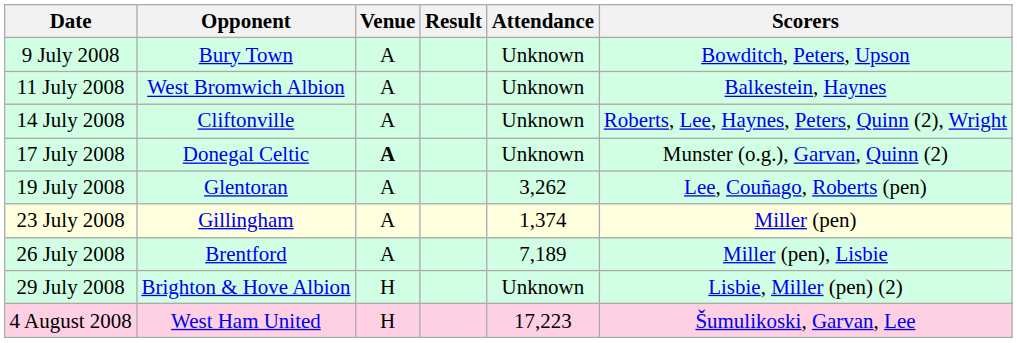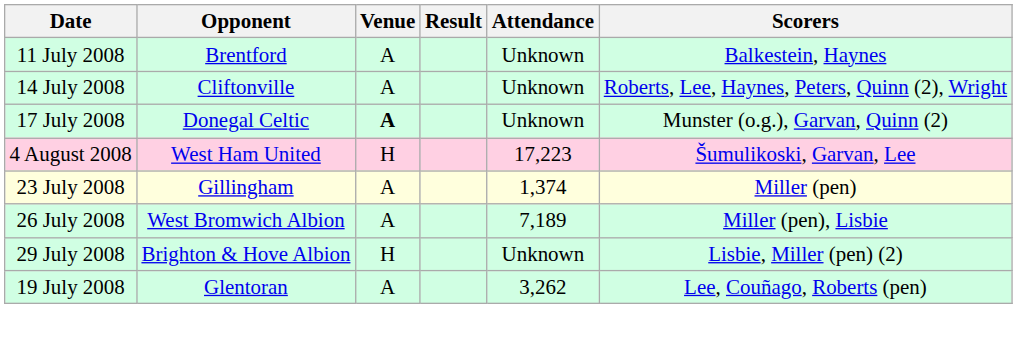 <table class="wikitable sortable" style="font-size:100%; text-align:center">
 <tr>
 <th>Date</th>
 <th>Opponent</th>
 <th>Venue</th>
 <th>Result</th>
 <th>Attendance</th>
 <th>Scorers</th>
 </tr>
 <tr style="background-color: #d0ffe3;">
-<td>9 July 2008</td>
-<td> <a href='#'>Bury Town</a></td>
-<td>A</td>
-<td></td>
-<td>Unknown</td>
-<td><a href='#'>Bowditch</a>, <a href='#'>Peters</a>, <a href='#'>Upson</a></td>
-</tr>
-<tr style="background-color: #d0ffe3;">
 <td>11 July 2008</td>
-<td> <a href='#'>West Bromwich Albion</a></td>
+<td> <a href='#'>Brentford</a></td>
 <td>A</td>
 <td></td>
 <td>Unknown</td>
 <td><a href='#'>Balkestein</a>, <a href='#'>Haynes</a></td>
 </tr>
 <tr style="background-color: #d0ffe3;">
 <td>14 July 2008</td>
 <td> <a href='#'>Cliftonville</a></td>
 <td>A</td>
 <td></td>
 <td>Unknown</td>
 <td><a href='#'>Roberts</a>, <a href='#'>Lee</a>, <a href='#'>Haynes</a>, <a href='#'>Peters</a>, <a href='#'>Quinn</a> (2), <a href='#'>Wright</a></td>
 </tr>
 <tr style="background-color: #d0ffe3;">
 <td>17 July 2008</td>
 <td> <a href='#'>Donegal Celtic</a></td>
 <td><strong>A</strong></td>
 <td></td>
 <td>Unknown</td>
 <td>Munster (o.g.), <a href='#'>Garvan</a>, <a href='#'>Quinn</a> (2)</td>
 </tr>
-<tr style="background-color: #d0ffe3;">
-<td>19 July 2008</td>
-<td> <a href='#'>Glentoran</a></td>
-<td>A</td>
+<tr style="background-color: #ffd0e3;">
+<td>4 August 2008</td>
+<td> <a href='#'>West Ham United</a></td>
+<td>H</td>
 <td></td>
-<td>3,262</td>
-<td><a href='#'>Lee</a>, <a href='#'>Couñago</a>, <a href='#'>Roberts</a> (pen)</td>
+<td>17,223</td>
+<td><a href='#'>Šumulikoski</a>, <a href='#'>Garvan</a>, <a href='#'>Lee</a></td>
 </tr>
 <tr style="background-color: #ffffdd;">
 <td>23 July 2008</td>
 <td> <a href='#'>Gillingham</a></td>
 <td>A</td>
 <td></td>
 <td>1,374</td>
 <td><a href='#'>Miller</a> (pen)</td>
 </tr>
 <tr style="background-color: #d0ffe3;">
 <td>26 July 2008</td>
-<td> <a href='#'>Brentford</a></td>
+<td> <a href='#'>West Bromwich Albion</a></td>
 <td>A</td>
 <td></td>
 <td>7,189</td>
 <td><a href='#'>Miller</a> (pen), <a href='#'>Lisbie</a></td>
 </tr>
 <tr style="background-color: #d0ffe3;">
 <td>29 July 2008</td>
 <td> <a href='#'>Brighton & Hove Albion</a></td>
 <td>H</td>
 <td></td>
 <td>Unknown</td>
 <td><a href='#'>Lisbie</a>, <a href='#'>Miller</a> (pen) (2)</td>
 </tr>
-<tr style="background-color: #ffd0e3;">
-<td>4 August 2008</td>
-<td> <a href='#'>West Ham United</a></td>
-<td>H</td>
+<tr style="background-color: #d0ffe3;">
+<td>19 July 2008</td>
+<td> <a href='#'>Glentoran</a></td>
+<td>A</td>
 <td></td>
-<td>17,223</td>
-<td><a href='#'>Šumulikoski</a>, <a href='#'>Garvan</a>, <a href='#'>Lee</a></td>
+<td>3,262</td>
+<td><a href='#'>Lee</a>, <a href='#'>Couñago</a>, <a href='#'>Roberts</a> (pen)</td>
 </tr>
 </table>
